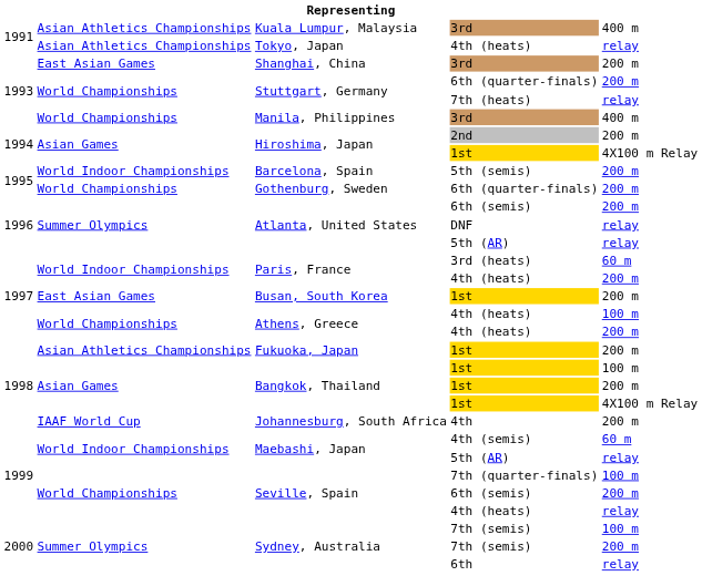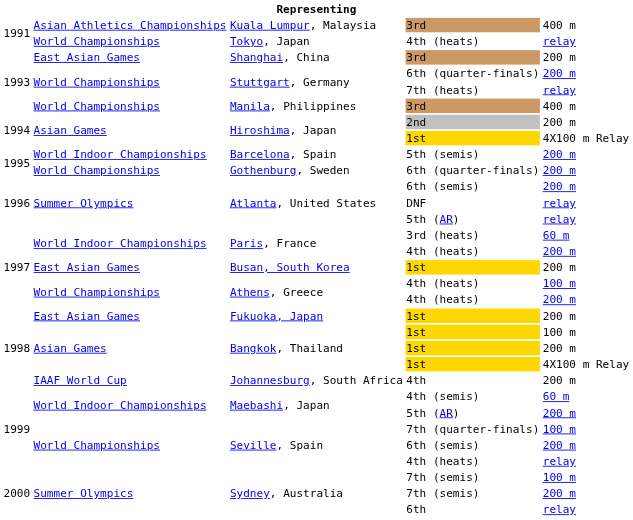 <table>
 <tr>
 <th colspan="5">Representing </th>
 </tr>
 <tr>
 <td rowspan=2>1991</td>
 <td><a href='#'>Asian Athletics Championships</a></td>
 <td><a href='#'>Kuala Lumpur</a>, Malaysia</td>
 <td bgcolor=cc9966>3rd</td>
 <td>400 m</td>
 </tr>
 <tr>
-<td><a href='#'>Asian Athletics Championships</a></td>
+<td><a href='#'>World Championships</a></td>
 <td><a href='#'>Tokyo</a>, Japan</td>
 <td>4th (heats)</td>
 <td><a href='#'> relay</a></td>
 </tr>
 <tr>
 <td rowspan=4>1993</td>
 <td><a href='#'>East Asian Games</a></td>
 <td><a href='#'>Shanghai</a>, China</td>
 <td bgcolor=cc9966>3rd</td>
 <td>200 m</td>
 </tr>
 <tr>
 <td rowspan=2><a href='#'>World Championships</a></td>
 <td rowspan=2><a href='#'>Stuttgart</a>, Germany</td>
 <td>6th (quarter-finals)</td>
 <td><a href='#'>200 m</a></td>
 </tr>
 <tr>
 <td>7th (heats)</td>
 <td><a href='#'> relay</a></td>
 </tr>
 <tr>
 <td><a href='#'>World Championships</a></td>
 <td><a href='#'>Manila</a>, Philippines</td>
 <td bgcolor=cc9966>3rd</td>
 <td>400 m</td>
 </tr>
 <tr>
 <td rowspan=2>1994</td>
 <td rowspan=2><a href='#'>Asian Games</a></td>
 <td rowspan=2><a href='#'>Hiroshima</a>, Japan</td>
 <td bgcolor=silver>2nd</td>
 <td>200 m</td>
 </tr>
 <tr>
 <td bgcolor=gold>1st</td>
 <td>4X100 m Relay</td>
 </tr>
 <tr>
 <td rowspan=2>1995</td>
 <td><a href='#'>World Indoor Championships</a></td>
 <td><a href='#'>Barcelona</a>, Spain</td>
 <td>5th (semis)</td>
 <td><a href='#'>200 m</a></td>
 </tr>
 <tr>
 <td><a href='#'>World Championships</a></td>
 <td><a href='#'>Gothenburg</a>, Sweden</td>
 <td>6th (quarter-finals)</td>
 <td><a href='#'>200 m</a></td>
 </tr>
 <tr>
 <td rowspan=3>1996</td>
 <td rowspan=3><a href='#'>Summer Olympics</a></td>
 <td rowspan=3><a href='#'>Atlanta</a>, United States</td>
 <td>6th (semis)</td>
 <td><a href='#'>200 m</a></td>
 </tr>
 <tr>
 <td>DNF</td>
 <td><a href='#'> relay</a></td>
 </tr>
 <tr>
 <td>5th (<a href='#'>AR</a>)</td>
 <td><a href='#'> relay</a></td>
 </tr>
 <tr>
 <td rowspan=5>1997</td>
 <td rowspan=2><a href='#'>World Indoor Championships</a></td>
 <td rowspan=2><a href='#'>Paris</a>, France</td>
 <td>3rd (heats)</td>
 <td><a href='#'>60 m</a></td>
 </tr>
 <tr>
 <td>4th (heats)</td>
 <td><a href='#'>200 m</a></td>
 </tr>
 <tr>
 <td><a href='#'>East Asian Games</a></td>
 <td><a href='#'>Busan, South Korea</a></td>
 <td bgcolor="gold">1st</td>
 <td>200 m</td>
 </tr>
 <tr>
 <td rowspan=2><a href='#'>World Championships</a></td>
 <td rowspan=2><a href='#'>Athens</a>, Greece</td>
 <td>4th (heats)</td>
 <td><a href='#'>100 m</a></td>
 </tr>
 <tr>
 <td>4th (heats)</td>
 <td><a href='#'>200 m</a></td>
 </tr>
 <tr>
 <td rowspan=5>1998</td>
-<td><a href='#'>Asian Athletics Championships</a></td>
+<td><a href='#'>East Asian Games</a></td>
 <td><a href='#'>Fukuoka, Japan</a></td>
 <td bgcolor="gold">1st</td>
 <td>200 m</td>
 </tr>
 <tr>
 <td rowspan=3><a href='#'>Asian Games</a></td>
 <td rowspan=3><a href='#'>Bangkok</a>, Thailand</td>
 <td bgcolor=gold>1st</td>
 <td>100 m</td>
 </tr>
 <tr>
 <td bgcolor=gold>1st</td>
 <td>200 m</td>
 </tr>
 <tr>
 <td bgcolor=gold>1st</td>
 <td>4X100 m Relay</td>
 </tr>
 <tr>
 <td><a href='#'>IAAF World Cup</a></td>
 <td><a href='#'>Johannesburg</a>, South Africa</td>
 <td>4th</td>
 <td>200 m</td>
 </tr>
 <tr>
 <td rowspan=5>1999</td>
 <td rowspan=2><a href='#'>World Indoor Championships</a></td>
 <td rowspan=2><a href='#'>Maebashi</a>, Japan</td>
 <td>4th (semis)</td>
 <td><a href='#'>60 m</a></td>
 </tr>
 <tr>
 <td>5th (<a href='#'>AR</a>)</td>
-<td><a href='#'> relay</a></td>
+<td><a href='#'>200 m</a></td>
 </tr>
 <tr>
 <td rowspan=3><a href='#'>World Championships</a></td>
 <td rowspan=3><a href='#'>Seville</a>, Spain</td>
 <td>7th (quarter-finals)</td>
 <td><a href='#'>100 m</a></td>
 </tr>
 <tr>
 <td>6th (semis)</td>
 <td><a href='#'>200 m</a></td>
 </tr>
 <tr>
 <td>4th (heats)</td>
 <td><a href='#'> relay</a></td>
 </tr>
 <tr>
 <td rowspan=3>2000</td>
 <td rowspan=3><a href='#'>Summer Olympics</a></td>
 <td rowspan=3><a href='#'>Sydney</a>, Australia</td>
 <td>7th (semis)</td>
 <td><a href='#'>100 m</a></td>
 </tr>
 <tr>
 <td>7th (semis)</td>
 <td><a href='#'>200 m</a></td>
 </tr>
 <tr>
 <td>6th</td>
 <td><a href='#'> relay</a></td>
 </tr>
 </table>
